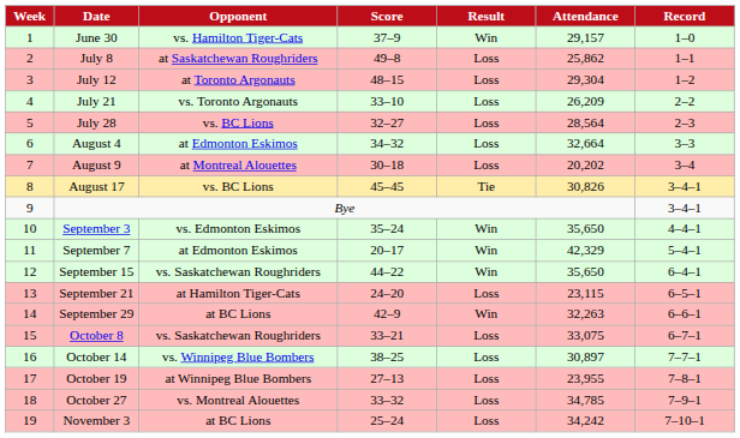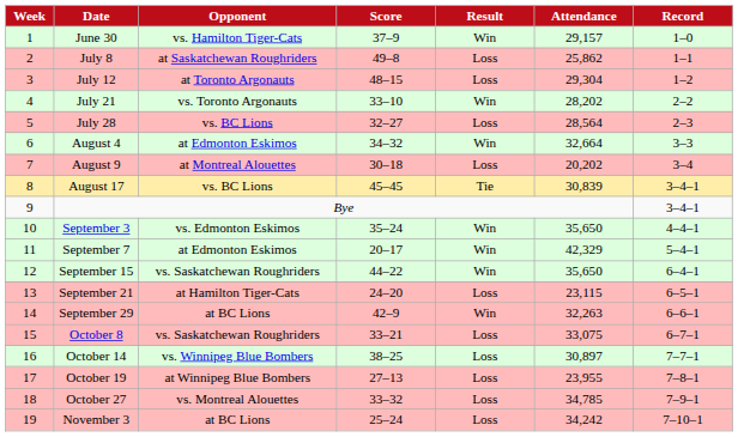 <table class="wikitable sortable">
 <tr>
 <th style="background:#bd0d18;color:#FFFFFF;"  width="4%">Week</th>
 <th style="background:#bd0d18;color:#FFFFFF;"  width="8%">Date</th>
 <th style="background:#bd0d18;color:#FFFFFF;"  width="20%">Opponent</th>
 <th style="background:#bd0d18;color:#FFFFFF;"  width="10%">Score</th>
 <th style="background:#bd0d18;color:#FFFFFF;"  width="10%">Result</th>
 <th style="background:#bd0d18;color:#FFFFFF;"  width="10%">Attendance</th>
 <th style="background:#bd0d18;color:#FFFFFF;"  width="10%">Record</th>
 </tr>
 <tr align="center" bgcolor="#ddffdd">
 <td>1</td>
 <td>June 30</td>
 <td>vs. <a href='#'>Hamilton Tiger-Cats</a></td>
 <td>37–9</td>
 <td>Win</td>
 <td>29,157</td>
 <td>1–0</td>
 </tr>
 <tr align="center" bgcolor="#ffbbbb">
 <td>2</td>
 <td>July 8</td>
 <td>at <a href='#'>Saskatchewan Roughriders</a></td>
 <td>49–8</td>
 <td>Loss</td>
 <td>25,862</td>
 <td>1–1</td>
 </tr>
 <tr align="center" bgcolor="#ffbbbb">
 <td>3</td>
 <td>July 12</td>
 <td>at <a href='#'>Toronto Argonauts</a></td>
 <td>48–15</td>
 <td>Loss</td>
 <td>29,304</td>
 <td>1–2</td>
 </tr>
 <tr align="center" bgcolor="#ddffdd">
 <td>4</td>
 <td>July 21</td>
 <td>vs. Toronto Argonauts</td>
 <td>33–10</td>
-<td>Loss</td>
-<td>26,209</td>
+<td>Win</td>
+<td>28,202</td>
 <td>2–2</td>
 </tr>
 <tr align="center" bgcolor="#ffbbbb">
 <td>5</td>
 <td>July 28</td>
 <td>vs. <a href='#'>BC Lions</a></td>
 <td>32–27</td>
 <td>Loss</td>
 <td>28,564</td>
 <td>2–3</td>
 </tr>
 <tr align="center" bgcolor="#ddffdd">
 <td>6</td>
 <td>August 4</td>
 <td>at <a href='#'>Edmonton Eskimos</a></td>
 <td>34–32</td>
-<td>Loss</td>
+<td>Win</td>
 <td>32,664</td>
 <td>3–3</td>
 </tr>
 <tr align="center" bgcolor="#ffbbbb">
 <td>7</td>
 <td>August 9</td>
 <td>at <a href='#'>Montreal Alouettes</a></td>
 <td>30–18</td>
 <td>Loss</td>
 <td>20,202</td>
 <td>3–4</td>
 </tr>
 <tr align="center" bgcolor="#ffeeaa">
 <td>8</td>
 <td>August 17</td>
 <td>vs. BC Lions</td>
 <td>45–45</td>
 <td>Tie</td>
-<td>30,826</td>
+<td>30,839</td>
 <td>3–4–1</td>
 </tr>
 <tr align="center">
 <td>9</td>
 <td align="center" colspan="5"><em>Bye</em></td>
 <td>3–4–1</td>
 </tr>
 <tr align="center" bgcolor="#ddffdd">
 <td>10</td>
 <td><a href='#'>September 3</a></td>
 <td>vs. Edmonton Eskimos</td>
 <td>35–24</td>
 <td>Win</td>
 <td>35,650</td>
 <td>4–4–1</td>
 </tr>
 <tr align="center" bgcolor="#ddffdd">
 <td>11</td>
 <td>September 7</td>
 <td>at Edmonton Eskimos</td>
 <td>20–17</td>
 <td>Win</td>
 <td>42,329</td>
 <td>5–4–1</td>
 </tr>
 <tr align="center" bgcolor="#ddffdd">
 <td>12</td>
 <td>September 15</td>
 <td>vs. Saskatchewan Roughriders</td>
 <td>44–22</td>
 <td>Win</td>
 <td>35,650</td>
 <td>6–4–1</td>
 </tr>
 <tr align="center" bgcolor="#ffbbbb">
 <td>13</td>
 <td>September 21</td>
 <td>at Hamilton Tiger-Cats</td>
 <td>24–20</td>
 <td>Loss</td>
 <td>23,115</td>
 <td>6–5–1</td>
 </tr>
 <tr align="center" bgcolor="#ffbbbb">
 <td>14</td>
 <td>September 29</td>
 <td>at BC Lions</td>
 <td>42–9</td>
 <td>Win</td>
 <td>32,263</td>
 <td>6–6–1</td>
 </tr>
 <tr align="center" bgcolor="#ffbbbb">
 <td>15</td>
 <td><a href='#'>October 8</a></td>
 <td>vs. Saskatchewan Roughriders</td>
 <td>33–21</td>
 <td>Loss</td>
 <td>33,075</td>
 <td>6–7–1</td>
 </tr>
 <tr align="center" bgcolor="#ddffdd">
 <td>16</td>
 <td>October 14</td>
 <td>vs. <a href='#'>Winnipeg Blue Bombers</a></td>
 <td>38–25</td>
 <td>Loss</td>
 <td>30,897</td>
 <td>7–7–1</td>
 </tr>
 <tr align="center" bgcolor="#ffbbbb">
 <td>17</td>
 <td>October 19</td>
 <td>at Winnipeg Blue Bombers</td>
 <td>27–13</td>
 <td>Loss</td>
 <td>23,955</td>
 <td>7–8–1</td>
 </tr>
 <tr align="center" bgcolor="#ffbbbb">
 <td>18</td>
 <td>October 27</td>
 <td>vs. Montreal Alouettes</td>
 <td>33–32</td>
 <td>Loss</td>
 <td>34,785</td>
 <td>7–9–1</td>
 </tr>
 <tr align="center" bgcolor="#ffbbbb">
 <td>19</td>
 <td>November 3</td>
 <td>at BC Lions</td>
 <td>25–24</td>
 <td>Loss</td>
 <td>34,242</td>
 <td>7–10–1</td>
 </tr>
 </table>
